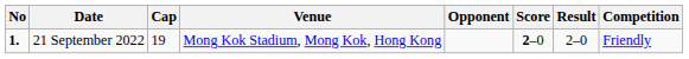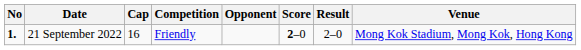 <table class="wikitable sortable" style="font-size:90%;">
 <tr>
 <th>No</th>
 <th>Date</th>
 <th>Cap</th>
-<th>Venue</th>
+<th>Competition</th>
 <th>Opponent</th>
 <th>Score</th>
 <th>Result</th>
-<th>Competition</th>
+<th>Venue</th>
 </tr>
 <tr>
 <td><strong>1.</strong></td>
 <td>21 September 2022</td>
-<td>19</td>
-<td><a href='#'>Mong Kok Stadium</a>, <a href='#'>Mong Kok</a>, <a href='#'>Hong Kong</a></td>
+<td>16</td>
+<td><a href='#'>Friendly</a></td>
 <td></td>
 <td align=center><strong>2</strong>–0</td>
 <td align=center>2–0</td>
-<td><a href='#'>Friendly</a></td>
+<td><a href='#'>Mong Kok Stadium</a>, <a href='#'>Mong Kok</a>, <a href='#'>Hong Kong</a></td>
 </tr>
 </table>
